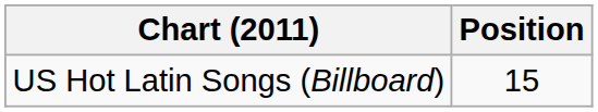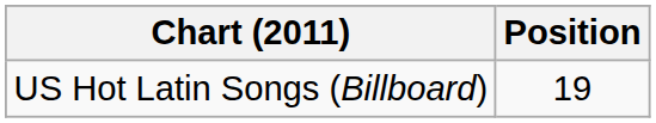 <table class="wikitable">
 <tr>
 <th>Chart (2011)</th>
 <th>Position</th>
 </tr>
 <tr>
 <td>US Hot Latin Songs (<em>Billboard</em>)</td>
-<td align="center">15</td>
+<td align="center">19</td>
 </tr>
 </table>
